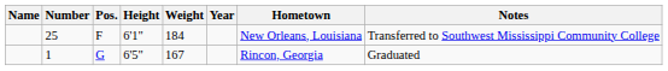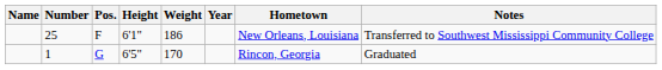 <table class="wikitable sortable" border="1">
 <tr>
 <th>Name</th>
 <th>Number</th>
 <th>Pos.</th>
 <th>Height</th>
 <th>Weight</th>
 <th>Year</th>
 <th>Hometown</th>
 <th class="unsortable">Notes</th>
 </tr>
 <tr>
 <td></td>
 <td>25</td>
 <td>F</td>
 <td>6'1"</td>
-<td>184</td>
+<td>186</td>
 <td></td>
 <td><a href='#'>New Orleans, Louisiana</a></td>
 <td>Transferred to <a href='#'>Southwest Mississippi Community College</a></td>
 </tr>
 <tr>
 <td></td>
 <td>1</td>
 <td><a href='#'>G</a></td>
 <td>6'5"</td>
-<td>167</td>
+<td>170</td>
 <td></td>
 <td><a href='#'>Rincon, Georgia</a></td>
 <td>Graduated</td>
 </tr>
 </table>
